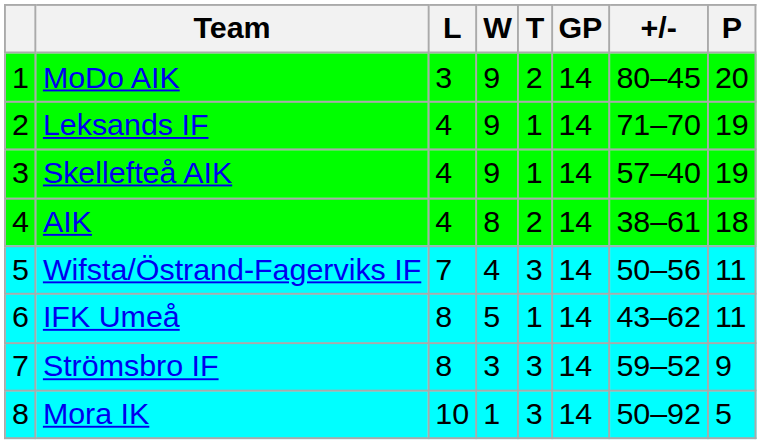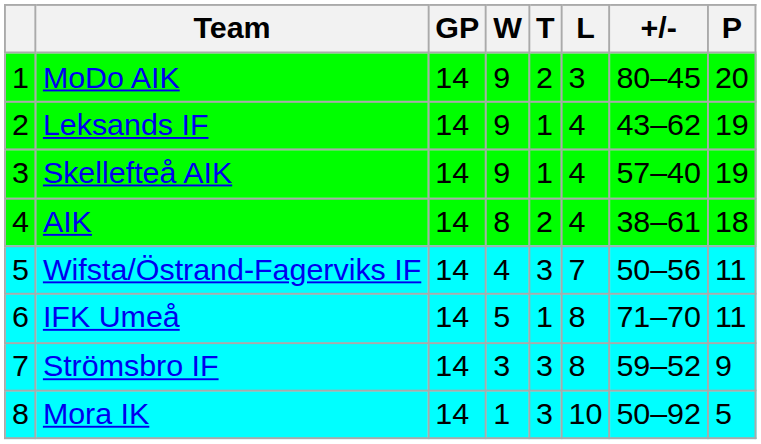 <table class="wikitable">
 <tr>
 <th></th>
 <th>Team</th>
-<th>L</th>
+<th>GP</th>
 <th>W</th>
 <th>T</th>
-<th>GP</th>
+<th>L</th>
 <th>+/-</th>
 <th>P</th>
 </tr>
 <tr style="background:#00FF00">
 <td>1</td>
 <td><a href='#'>MoDo AIK</a></td>
-<td>3</td>
+<td>14</td>
 <td>9</td>
 <td>2</td>
-<td>14</td>
+<td>3</td>
 <td>80–45</td>
 <td>20</td>
 </tr>
 <tr style="background:#00FF00">
 <td>2</td>
 <td><a href='#'>Leksands IF</a></td>
-<td>4</td>
+<td>14</td>
 <td>9</td>
 <td>1</td>
-<td>14</td>
-<td>71–70</td>
+<td>4</td>
+<td>43–62</td>
 <td>19</td>
 </tr>
 <tr style="background:#00FF00">
 <td>3</td>
 <td><a href='#'>Skellefteå AIK</a></td>
-<td>4</td>
+<td>14</td>
 <td>9</td>
 <td>1</td>
-<td>14</td>
+<td>4</td>
 <td>57–40</td>
 <td>19</td>
 </tr>
 <tr style="background:#00FF00">
 <td>4</td>
 <td><a href='#'>AIK</a></td>
-<td>4</td>
+<td>14</td>
 <td>8</td>
 <td>2</td>
-<td>14</td>
+<td>4</td>
 <td>38–61</td>
 <td>18</td>
 </tr>
 <tr style="background:#00FFFF">
 <td>5</td>
 <td><a href='#'>Wifsta/Östrand-Fagerviks IF</a></td>
-<td>7</td>
+<td>14</td>
 <td>4</td>
 <td>3</td>
-<td>14</td>
+<td>7</td>
 <td>50–56</td>
 <td>11</td>
 </tr>
 <tr style="background:#00FFFF">
 <td>6</td>
 <td><a href='#'>IFK Umeå</a></td>
-<td>8</td>
+<td>14</td>
 <td>5</td>
 <td>1</td>
-<td>14</td>
-<td>43–62</td>
+<td>8</td>
+<td>71–70</td>
 <td>11</td>
 </tr>
 <tr style="background:#00FFFF">
 <td>7</td>
 <td><a href='#'>Strömsbro IF</a></td>
-<td>8</td>
+<td>14</td>
 <td>3</td>
 <td>3</td>
-<td>14</td>
+<td>8</td>
 <td>59–52</td>
 <td>9</td>
 </tr>
 <tr style="background:#00FFFF">
 <td>8</td>
 <td><a href='#'>Mora IK</a></td>
-<td>10</td>
+<td>14</td>
 <td>1</td>
 <td>3</td>
-<td>14</td>
+<td>10</td>
 <td>50–92</td>
 <td>5</td>
 </tr>
 </table>
